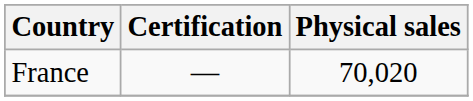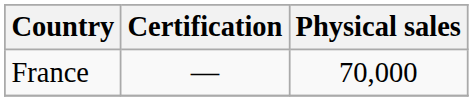 <table class="wikitable">
 <tr>
 <th>Country</th>
 <th>Certification</th>
 <th>Physical sales</th>
 </tr>
 <tr>
 <td>France</td>
 <td align="center">—</td>
-<td align="center">70,020</td>
+<td align="center">70,000</td>
 </tr>
 <tr>
 </tr>
 </table>
